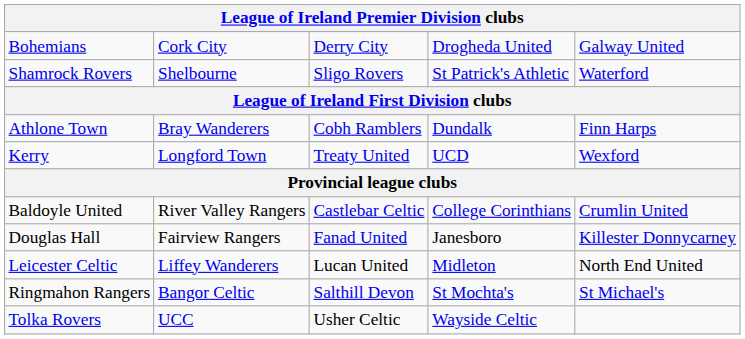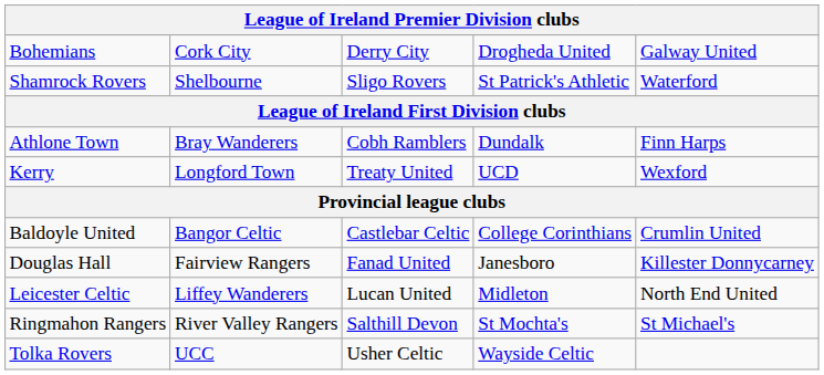 <table class="wikitable">
 <tr>
 <th colspan="5"><a href='#'>League of Ireland Premier Division</a> clubs</th>
 </tr>
 <tr>
 <td><a href='#'>Bohemians</a></td>
 <td><a href='#'>Cork City</a></td>
 <td><a href='#'>Derry City</a></td>
 <td><a href='#'>Drogheda United</a></td>
 <td><a href='#'>Galway United</a></td>
 </tr>
 <tr>
 <td><a href='#'>Shamrock Rovers</a></td>
 <td><a href='#'>Shelbourne</a></td>
 <td><a href='#'>Sligo Rovers</a></td>
 <td><a href='#'>St Patrick's Athletic</a></td>
 <td><a href='#'>Waterford</a></td>
 </tr>
 <tr>
 <th colspan="5"><a href='#'>League of Ireland First Division</a> clubs</th>
 </tr>
 <tr>
 <td><a href='#'>Athlone Town</a></td>
 <td><a href='#'>Bray Wanderers</a></td>
 <td><a href='#'>Cobh Ramblers</a></td>
 <td><a href='#'>Dundalk</a></td>
 <td><a href='#'>Finn Harps</a></td>
 </tr>
 <tr>
 <td><a href='#'>Kerry</a></td>
 <td><a href='#'>Longford Town</a></td>
 <td><a href='#'>Treaty United</a></td>
 <td><a href='#'>UCD</a></td>
 <td><a href='#'>Wexford</a></td>
 </tr>
 <tr>
 <th colspan="5">Provincial league clubs</th>
 </tr>
 <tr>
 <td>Baldoyle United <br></td>
-<td>River Valley Rangers <br></td>
+<td><a href='#'>Bangor Celtic</a> <br></td>
 <td><a href='#'>Castlebar Celtic</a> <br></td>
 <td><a href='#'>College Corinthians</a> <br></td>
 <td><a href='#'>Crumlin United</a> <br></td>
 </tr>
 <tr>
 <td>Douglas Hall  <br></td>
 <td>Fairview Rangers <br></td>
 <td><a href='#'>Fanad United</a> <br></td>
 <td>Janesboro <br></td>
 <td><a href='#'>Killester Donnycarney</a> <br></td>
 </tr>
 <tr>
 <td><a href='#'>Leicester Celtic</a> <br></td>
 <td><a href='#'>Liffey Wanderers</a> <br></td>
 <td>Lucan United <br></td>
 <td><a href='#'>Midleton</a> <br></td>
 <td>North End United <br></td>
 </tr>
 <tr>
 <td>Ringmahon Rangers <br></td>
-<td><a href='#'>Bangor Celtic</a> <br></td>
+<td>River Valley Rangers <br></td>
 <td><a href='#'>Salthill Devon</a> <br></td>
 <td><a href='#'>St Mochta's</a> <br></td>
 <td><a href='#'>St Michael's</a> <br></td>
 </tr>
 <tr>
 <td><a href='#'>Tolka Rovers</a> <br></td>
 <td><a href='#'>UCC</a> <br></td>
 <td>Usher Celtic <br></td>
 <td><a href='#'>Wayside Celtic</a> <br></td>
 <td></td>
 </tr>
 </table>
